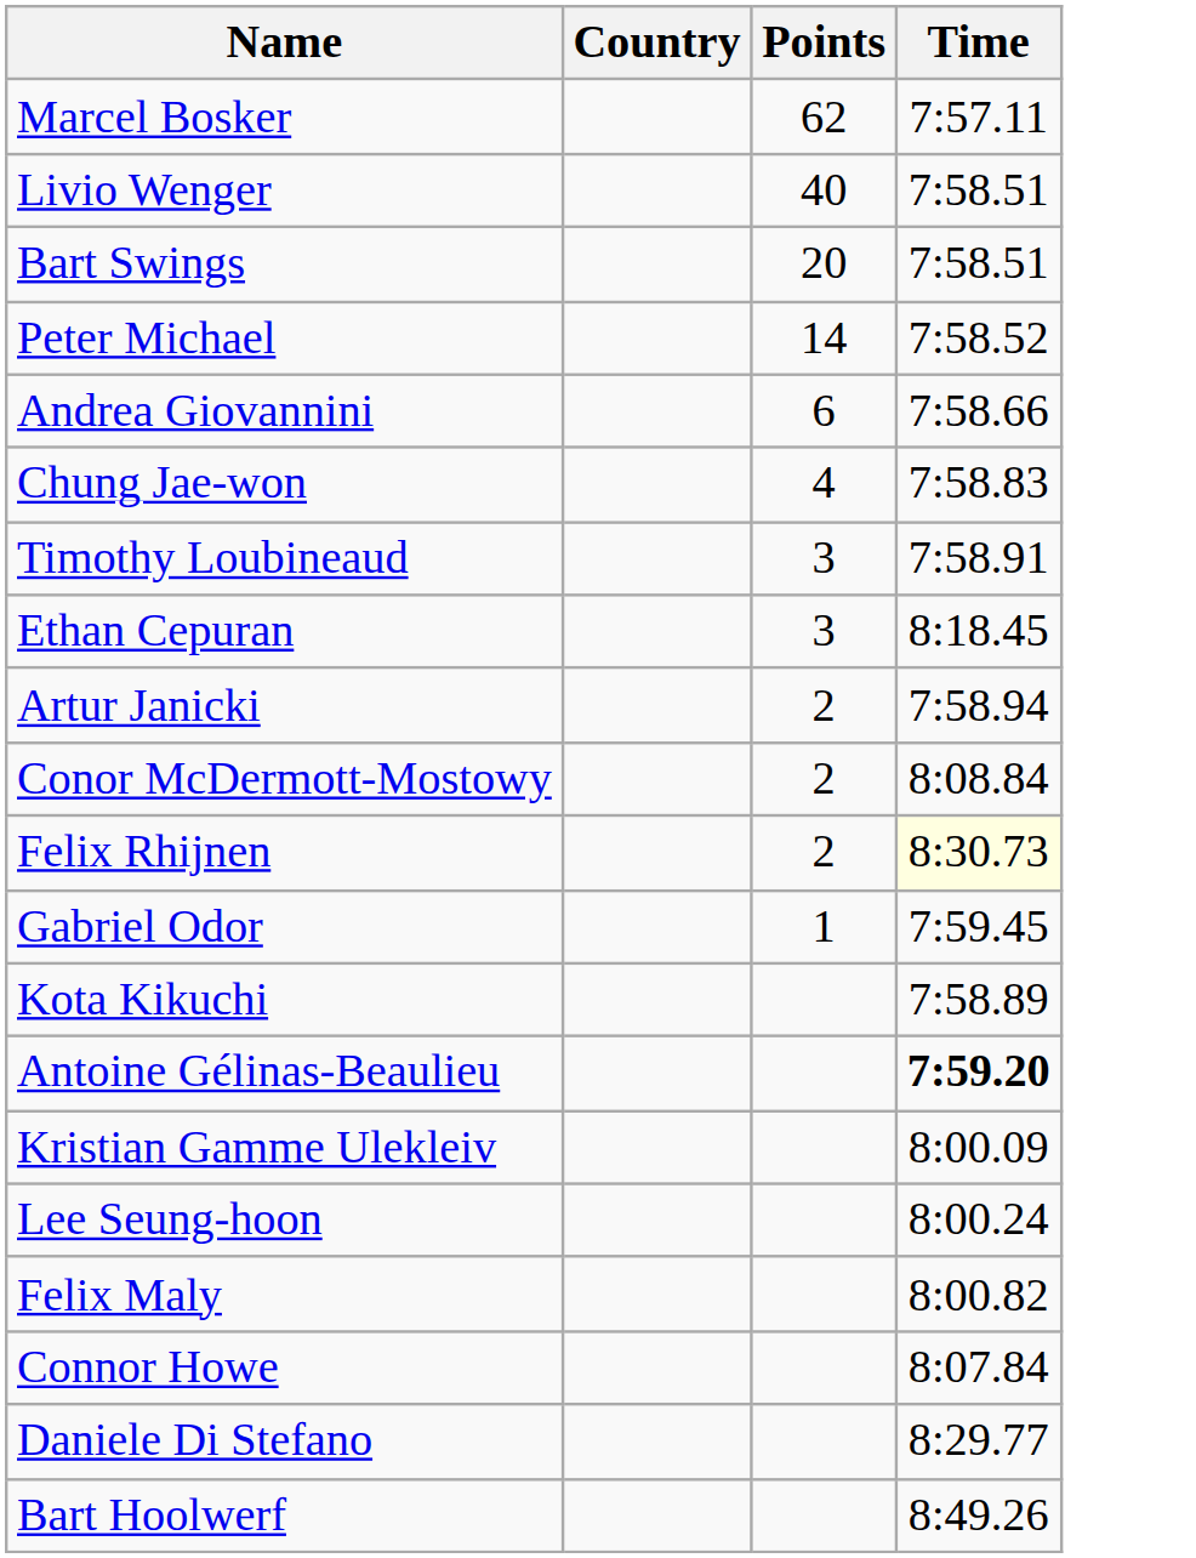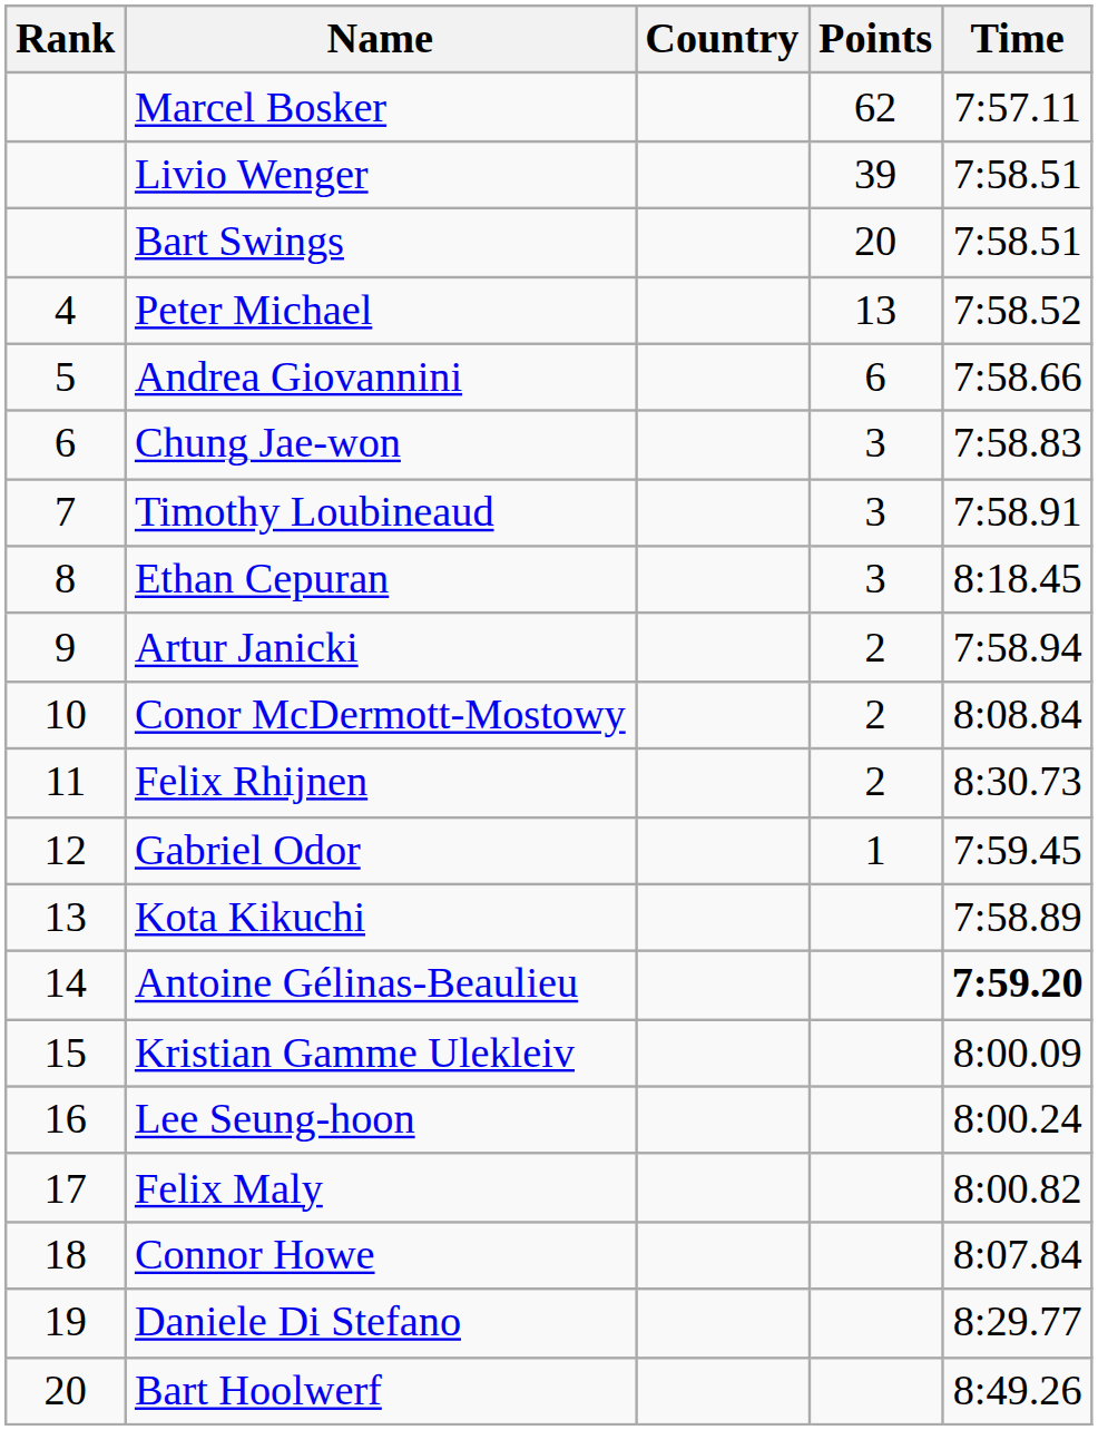 <table class="wikitable sortable" style="text-align:center">
 <tr>
+<th>Rank</th>
 <th>Name</th>
 <th>Country</th>
 <th>Points</th>
 <th>Time</th>
 </tr>
 <tr>
+<td></td>
 <td align=left><a href='#'>Marcel Bosker</a></td>
 <td align=left></td>
 <td>62</td>
 <td>7:57.11</td>
 </tr>
 <tr>
+<td></td>
 <td align=left><a href='#'>Livio Wenger</a></td>
 <td align=left></td>
-<td>40</td>
+<td>39</td>
 <td>7:58.51</td>
 </tr>
 <tr>
+<td></td>
 <td align=left><a href='#'>Bart Swings</a></td>
 <td align=left></td>
 <td>20</td>
 <td>7:58.51</td>
 </tr>
 <tr>
+<td>4</td>
 <td align=left><a href='#'>Peter Michael</a></td>
 <td align=left></td>
-<td>14</td>
+<td>13</td>
 <td>7:58.52</td>
 </tr>
 <tr>
+<td>5</td>
 <td align=left><a href='#'>Andrea Giovannini</a></td>
 <td align=left></td>
 <td>6</td>
 <td>7:58.66</td>
 </tr>
 <tr>
+<td>6</td>
 <td align=left><a href='#'>Chung Jae-won</a></td>
 <td align=left></td>
-<td>4</td>
+<td>3</td>
 <td>7:58.83</td>
 </tr>
 <tr>
+<td>7</td>
 <td align=left><a href='#'>Timothy Loubineaud</a></td>
 <td align=left></td>
 <td>3</td>
 <td>7:58.91</td>
 </tr>
 <tr>
+<td>8</td>
 <td align=left><a href='#'>Ethan Cepuran</a></td>
 <td align=left></td>
 <td>3</td>
 <td>8:18.45</td>
 </tr>
 <tr>
+<td>9</td>
 <td align=left><a href='#'>Artur Janicki</a></td>
 <td align=left></td>
 <td>2</td>
 <td>7:58.94</td>
 </tr>
 <tr>
+<td>10</td>
 <td align=left><a href='#'>Conor McDermott-Mostowy</a></td>
 <td align=left></td>
 <td>2</td>
 <td>8:08.84</td>
 </tr>
 <tr>
+<td>11</td>
 <td align=left><a href='#'>Felix Rhijnen</a></td>
 <td align=left></td>
 <td>2</td>
-<td style="background: lightyellow;">8:30.73</td>
+<td>8:30.73</td>
 </tr>
 <tr>
+<td>12</td>
 <td align=left><a href='#'>Gabriel Odor</a></td>
 <td align=left></td>
 <td>1</td>
 <td>7:59.45</td>
 </tr>
 <tr>
+<td>13</td>
 <td align=left><a href='#'>Kota Kikuchi</a></td>
 <td align=left></td>
 <td></td>
 <td>7:58.89</td>
 </tr>
 <tr>
+<td>14</td>
 <td align=left><a href='#'>Antoine Gélinas-Beaulieu</a></td>
 <td align=left></td>
 <td></td>
 <td><strong>7:59.20</strong></td>
 </tr>
 <tr>
+<td>15</td>
 <td align=left><a href='#'>Kristian Gamme Ulekleiv</a></td>
 <td align=left></td>
 <td></td>
 <td>8:00.09</td>
 </tr>
 <tr>
+<td>16</td>
 <td align=left><a href='#'>Lee Seung-hoon</a></td>
 <td align=left></td>
 <td></td>
 <td>8:00.24</td>
 </tr>
 <tr>
+<td>17</td>
 <td align=left><a href='#'>Felix Maly</a></td>
 <td align=left></td>
 <td></td>
 <td>8:00.82</td>
 </tr>
 <tr>
+<td>18</td>
 <td align=left><a href='#'>Connor Howe</a></td>
 <td align=left></td>
 <td></td>
 <td>8:07.84</td>
 </tr>
 <tr>
+<td>19</td>
 <td align=left><a href='#'>Daniele Di Stefano</a></td>
 <td align=left></td>
 <td></td>
 <td>8:29.77</td>
 </tr>
 <tr>
+<td>20</td>
 <td align=left><a href='#'>Bart Hoolwerf</a></td>
 <td align=left></td>
 <td></td>
 <td>8:49.26</td>
 </tr>
 </table>
